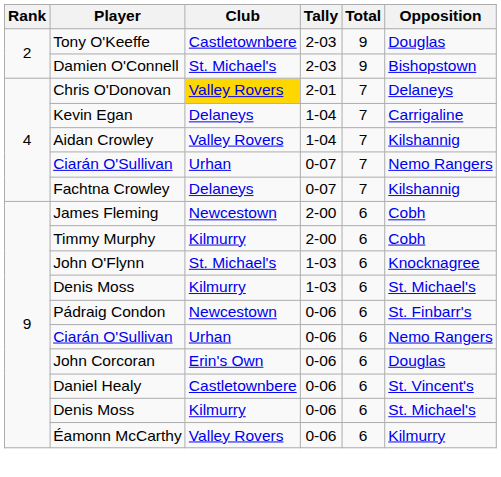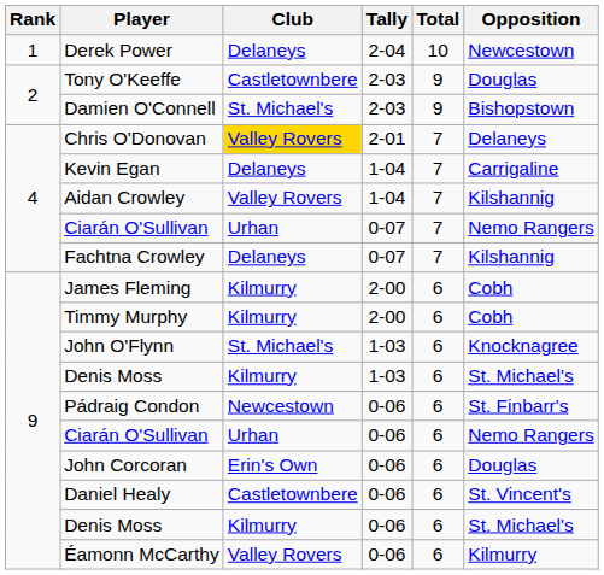 <table class="wikitable">
 <tr>
 <th>Rank</th>
 <th>Player</th>
 <th>Club</th>
 <th>Tally</th>
 <th>Total</th>
 <th>Opposition</th>
+</tr>
+<tr>
+<td rowspan="1" style="text-align:center;">1</td>
+<td>Derek Power</td>
+<td><a href='#'>Delaneys</a></td>
+<td align=center>2-04</td>
+<td align=center>10</td>
+<td><a href='#'>Newcestown</a></td>
 </tr>
 <tr>
 <td rowspan="2" style="text-align:center;">2</td>
 <td>Tony O'Keeffe</td>
 <td><a href='#'>Castletownbere</a></td>
 <td align=center>2-03</td>
 <td align=center>9</td>
 <td><a href='#'>Douglas</a></td>
 </tr>
 <tr>
 <td>Damien O'Connell</td>
 <td><a href='#'>St. Michael's</a></td>
 <td align=center>2-03</td>
 <td align=center>9</td>
 <td><a href='#'>Bishopstown</a></td>
 </tr>
 <tr>
 <td rowspan="5" style="text-align:center;">4</td>
 <td>Chris O'Donovan</td>
 <td style="background: gold;"><a href='#'>Valley Rovers</a></td>
 <td align=center>2-01</td>
 <td align=center>7</td>
 <td><a href='#'>Delaneys</a></td>
 </tr>
 <tr>
 <td>Kevin Egan</td>
 <td><a href='#'>Delaneys</a></td>
 <td align=center>1-04</td>
 <td align=center>7</td>
 <td><a href='#'>Carrigaline</a></td>
 </tr>
 <tr>
 <td>Aidan Crowley</td>
 <td><a href='#'>Valley Rovers</a></td>
 <td align=center>1-04</td>
 <td align=center>7</td>
 <td><a href='#'>Kilshannig</a></td>
 </tr>
 <tr>
 <td><a href='#'>Ciarán O'Sullivan</a></td>
 <td><a href='#'>Urhan</a></td>
 <td align=center>0-07</td>
 <td align=center>7</td>
 <td><a href='#'>Nemo Rangers</a></td>
 </tr>
 <tr>
 <td>Fachtna Crowley</td>
 <td><a href='#'>Delaneys</a></td>
 <td align=center>0-07</td>
 <td align=center>7</td>
 <td><a href='#'>Kilshannig</a></td>
 </tr>
 <tr>
 <td rowspan="10" style="text-align:center;">9</td>
 <td>James Fleming</td>
-<td><a href='#'>Newcestown</a></td>
+<td><a href='#'>Kilmurry</a></td>
 <td align=center>2-00</td>
 <td align=center>6</td>
 <td><a href='#'>Cobh</a></td>
 </tr>
 <tr>
 <td>Timmy Murphy</td>
 <td><a href='#'>Kilmurry</a></td>
 <td align=center>2-00</td>
 <td align=center>6</td>
 <td><a href='#'>Cobh</a></td>
 </tr>
 <tr>
 <td>John O'Flynn</td>
 <td><a href='#'>St. Michael's</a></td>
 <td align=center>1-03</td>
 <td align=center>6</td>
 <td><a href='#'>Knocknagree</a></td>
 </tr>
 <tr>
 <td>Denis Moss</td>
 <td><a href='#'>Kilmurry</a></td>
 <td align=center>1-03</td>
 <td align=center>6</td>
 <td><a href='#'>St. Michael's</a></td>
 </tr>
 <tr>
 <td>Pádraig Condon</td>
 <td><a href='#'>Newcestown</a></td>
 <td align=center>0-06</td>
 <td align=center>6</td>
 <td><a href='#'>St. Finbarr's</a></td>
 </tr>
 <tr>
 <td><a href='#'>Ciarán O'Sullivan</a></td>
 <td><a href='#'>Urhan</a></td>
 <td align=center>0-06</td>
 <td align=center>6</td>
 <td><a href='#'>Nemo Rangers</a></td>
 </tr>
 <tr>
 <td>John Corcoran</td>
 <td><a href='#'>Erin's Own</a></td>
 <td align=center>0-06</td>
 <td align=center>6</td>
 <td><a href='#'>Douglas</a></td>
 </tr>
 <tr>
 <td>Daniel Healy</td>
 <td><a href='#'>Castletownbere</a></td>
 <td align=center>0-06</td>
 <td align=center>6</td>
 <td><a href='#'>St. Vincent's</a></td>
 </tr>
 <tr>
 <td>Denis Moss</td>
 <td><a href='#'>Kilmurry</a></td>
 <td align=center>0-06</td>
 <td align=center>6</td>
 <td><a href='#'>St. Michael's</a></td>
 </tr>
 <tr>
 <td>Éamonn McCarthy</td>
 <td><a href='#'>Valley Rovers</a></td>
 <td align=center>0-06</td>
 <td align=center>6</td>
 <td><a href='#'>Kilmurry</a></td>
 </tr>
 </table>
